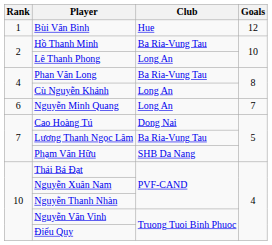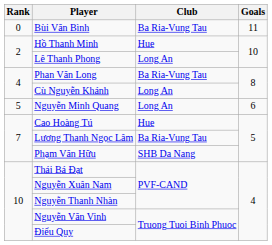 <table class="wikitable" style="text-align:center">
 <tr>
 <th>Rank</th>
 <th>Player</th>
 <th>Club</th>
 <th>Goals</th>
 </tr>
 <tr>
-<td>1</td>
+<td>0</td>
 <td align=left> <a href='#'>Bùi Văn Bình</a></td>
-<td align=left><a href='#'>Hue</a></td>
-<td>12</td>
+<td align=left><a href='#'>Ba Ria-Vung Tau</a></td>
+<td>11</td>
 </tr>
 <tr>
 <td rowspan="2">2</td>
 <td align=left> <a href='#'>Hồ Thanh Minh</a></td>
-<td align=left><a href='#'>Ba Ria-Vung Tau</a></td>
+<td align=left><a href='#'>Hue</a></td>
 <td rowspan="2">10</td>
 </tr>
 <tr>
 <td align=left> <a href='#'>Lê Thanh Phong</a></td>
 <td align=left><a href='#'>Long An</a></td>
 </tr>
 <tr>
 <td rowspan="2">4</td>
 <td align=left> <a href='#'>Phan Văn Long</a></td>
 <td align=left><a href='#'>Ba Ria-Vung Tau</a></td>
 <td rowspan="2">8</td>
 </tr>
 <tr>
 <td align=left> <a href='#'>Cù Nguyễn Khánh</a></td>
 <td align=left><a href='#'>Long An</a></td>
 </tr>
 <tr>
-<td>6</td>
+<td>5</td>
 <td align=left> <a href='#'>Nguyễn Minh Quang</a></td>
 <td align=left><a href='#'>Long An</a></td>
-<td>7</td>
+<td>6</td>
 </tr>
 <tr>
 <td rowspan="3">7</td>
 <td align=left> <a href='#'>Cao Hoàng Tú</a></td>
-<td align=left><a href='#'>Dong Nai</a></td>
+<td align=left><a href='#'>Hue</a></td>
 <td rowspan="3">5</td>
 </tr>
 <tr>
 <td align=left> <a href='#'>Lương Thanh Ngọc Lâm</a></td>
 <td align=left><a href='#'>Ba Ria-Vung Tau</a></td>
 </tr>
 <tr>
 <td align=left> <a href='#'>Phạm Văn Hữu</a></td>
 <td align=left><a href='#'>SHB Da Nang</a></td>
 </tr>
 <tr>
 <td rowspan="5">10</td>
 <td align=left> <a href='#'>Thái Bá Đạt</a></td>
 <td rowspan="3" align=left><a href='#'>PVF-CAND</a></td>
 <td rowspan="5">4</td>
 </tr>
 <tr>
 <td align=left> <a href='#'>Nguyễn Xuân Nam</a></td>
 </tr>
 <tr>
 <td align=left> <a href='#'>Nguyễn Thanh Nhàn</a></td>
 </tr>
 <tr>
 <td align=left> <a href='#'>Nguyễn Văn Vinh</a></td>
 <td rowspan="2" align=left><a href='#'>Truong Tuoi Binh Phuoc</a></td>
 </tr>
 <tr>
 <td align=left> <a href='#'>Điểu Quy</a></td>
 </tr>
 </table>
